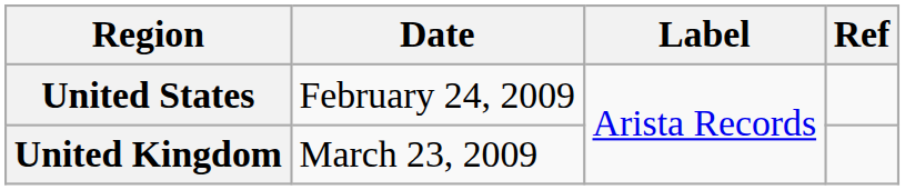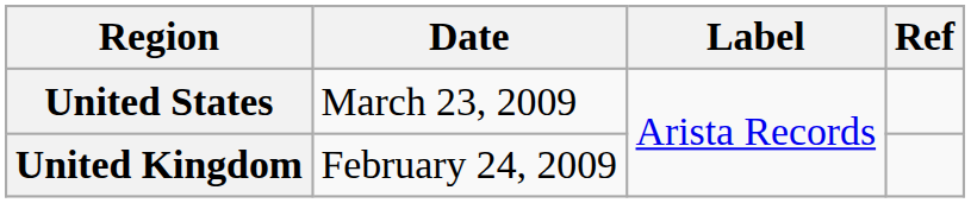 <table class="wikitable plainrowheaders">
 <tr>
 <th scope="col">Region</th>
 <th scope="col">Date</th>
 <th scope="col">Label</th>
 <th scope="col">Ref</th>
 </tr>
 <tr>
 <th scope="row">United States</th>
-<td>February 24, 2009</td>
+<td>March 23, 2009</td>
 <td rowspan="2"><a href='#'>Arista Records</a></td>
 <td></td>
 </tr>
 <tr>
 <th scope="row">United Kingdom</th>
-<td>March 23, 2009</td>
+<td>February 24, 2009</td>
 <td></td>
 </tr>
 </table>
